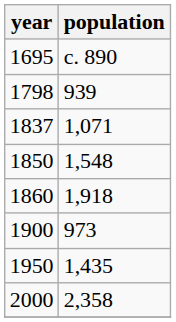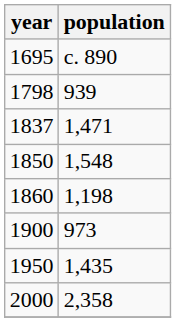 <table class="wikitable">
 <tr>
 <th>year</th>
 <th>population</th>
 </tr>
 <tr>
 <td>1695</td>
 <td>c. 890</td>
 </tr>
 <tr>
 <td>1798</td>
 <td>939</td>
 </tr>
 <tr>
 <td>1837</td>
-<td>1,071</td>
+<td>1,471</td>
 </tr>
 <tr>
 <td>1850</td>
 <td>1,548</td>
 </tr>
 <tr>
 <td>1860</td>
-<td>1,918</td>
+<td>1,198</td>
 </tr>
 <tr>
 <td>1900</td>
 <td>973</td>
 </tr>
 <tr>
 <td>1950</td>
 <td>1,435</td>
 </tr>
 <tr>
 <td>2000</td>
 <td>2,358</td>
 </tr>
 <tr>
 </tr>
 </table>
